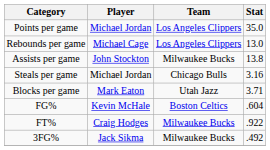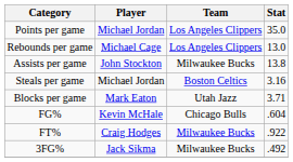 <table class="wikitable" style="text-align:center">
 <tr>
 <th>Category</th>
 <th>Player</th>
 <th>Team</th>
 <th>Stat</th>
 </tr>
 <tr>
 <td>Points per game</td>
 <td><a href='#'>Michael Jordan</a></td>
 <td><a href='#'>Los Angeles Clippers</a></td>
 <td>35.0</td>
 </tr>
 <tr>
 <td>Rebounds per game</td>
 <td><a href='#'>Michael Cage</a></td>
 <td><a href='#'>Los Angeles Clippers</a></td>
 <td>13.0</td>
 </tr>
 <tr>
 <td>Assists per game</td>
 <td><a href='#'>John Stockton</a></td>
 <td>Milwaukee Bucks</td>
 <td>13.8</td>
 </tr>
 <tr>
 <td>Steals per game</td>
 <td>Michael Jordan</td>
-<td>Chicago Bulls</td>
+<td><a href='#'>Boston Celtics</a></td>
 <td>3.16</td>
 </tr>
 <tr>
 <td>Blocks per game</td>
 <td><a href='#'>Mark Eaton</a></td>
 <td>Utah Jazz</td>
 <td>3.71</td>
 </tr>
 <tr>
 <td>FG%</td>
 <td><a href='#'>Kevin McHale</a></td>
-<td><a href='#'>Boston Celtics</a></td>
+<td>Chicago Bulls</td>
 <td>.604</td>
 </tr>
 <tr>
 <td>FT%</td>
 <td><a href='#'>Craig Hodges</a></td>
 <td><a href='#'>Milwaukee Bucks</a></td>
 <td>.922</td>
 </tr>
 <tr>
 <td>3FG%</td>
 <td><a href='#'>Jack Sikma</a></td>
 <td>Milwaukee Bucks</td>
 <td>.492</td>
 </tr>
 <tr>
 </tr>
 </table>
